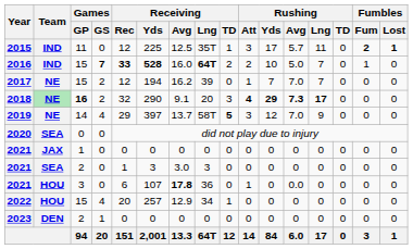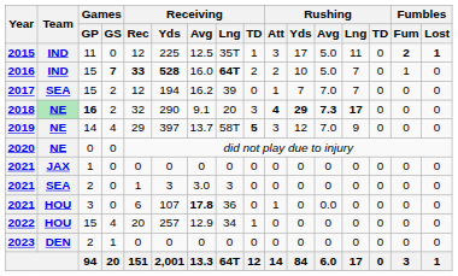 <table class=wikitable style="text-align:center;">
 <tr>
 <th rowspan="2">Year</th>
 <th rowspan="2">Team</th>
 <th colspan="2">Games</th>
 <th colspan="5">Receiving</th>
 <th colspan="5">Rushing</th>
 <th colspan="2">Fumbles</th>
 </tr>
 <tr>
 <th>GP</th>
 <th>GS</th>
 <th>Rec</th>
 <th>Yds</th>
 <th>Avg</th>
 <th>Lng</th>
 <th>TD</th>
 <th>Att</th>
 <th>Yds</th>
 <th>Avg</th>
 <th>Lng</th>
 <th>TD</th>
 <th>Fum</th>
 <th>Lost</th>
 </tr>
 <tr>
 <th><a href='#'>2015</a></th>
 <th><a href='#'>IND</a></th>
 <td>11</td>
 <td>0</td>
 <td>12</td>
 <td>225</td>
 <td>12.5</td>
 <td>35T</td>
 <td>1</td>
 <td>3</td>
 <td>17</td>
-<td>5.7</td>
+<td>5.0</td>
 <td>11</td>
 <td>0</td>
 <td><strong>2</strong></td>
 <td><strong>1</strong></td>
 </tr>
 <tr>
 <th><a href='#'>2016</a></th>
 <th><a href='#'>IND</a></th>
 <td>15</td>
 <td><strong>7</strong></td>
 <td><strong>33</strong></td>
 <td><strong>528</strong></td>
 <td>16.0</td>
 <td><strong>64T</strong></td>
 <td>2</td>
 <td>2</td>
 <td>10</td>
 <td>5.0</td>
 <td>7</td>
 <td>0</td>
 <td>1</td>
 <td>0</td>
 </tr>
 <tr>
 <th><a href='#'>2017</a></th>
-<th><a href='#'>NE</a></th>
+<th><a href='#'>SEA</a></th>
 <td>15</td>
 <td>2</td>
 <td>12</td>
 <td>194</td>
 <td>16.2</td>
 <td>39</td>
 <td>0</td>
 <td>1</td>
 <td>7</td>
 <td>7.0</td>
 <td>7</td>
 <td>0</td>
 <td>0</td>
 <td>0</td>
 </tr>
 <tr>
 <th><a href='#'>2018</a></th>
 <th style="background:#afe6ba; width:3em;"><a href='#'>NE</a></th>
 <td><strong>16</strong></td>
 <td>2</td>
 <td>32</td>
 <td>290</td>
 <td>9.1</td>
 <td>20</td>
 <td>3</td>
 <td><strong>4</strong></td>
 <td><strong>29</strong></td>
 <td><strong>7.3</strong></td>
 <td><strong>17</strong></td>
 <td>0</td>
 <td>0</td>
 <td>0</td>
 </tr>
 <tr>
 <th><a href='#'>2019</a></th>
 <th><a href='#'>NE</a></th>
 <td>14</td>
 <td>4</td>
 <td>29</td>
 <td>397</td>
 <td>13.7</td>
 <td>58T</td>
 <td><strong>5</strong></td>
 <td>3</td>
 <td>12</td>
 <td>7.0</td>
 <td>9</td>
 <td>0</td>
 <td>0</td>
 <td>0</td>
 </tr>
 <tr>
 <th><a href='#'>2020</a></th>
-<th><a href='#'>SEA</a></th>
+<th><a href='#'>NE</a></th>
 <td>0</td>
 <td>0</td>
 <td colspan="12"><em>did not play due to injury</em></td>
 </tr>
 <tr>
 <th><a href='#'>2021</a></th>
 <th><a href='#'>JAX</a></th>
 <td>1</td>
 <td>0</td>
 <td>0</td>
 <td>0</td>
 <td>0</td>
 <td>0</td>
 <td>0</td>
 <td>0</td>
 <td>0</td>
 <td>0</td>
 <td>0</td>
 <td>0</td>
 <td>0</td>
 <td>0</td>
 </tr>
 <tr>
 <th><a href='#'>2021</a></th>
 <th><a href='#'>SEA</a></th>
 <td>2</td>
 <td>0</td>
 <td>1</td>
 <td>3</td>
 <td>3.0</td>
 <td>3</td>
 <td>0</td>
 <td>0</td>
 <td>0</td>
 <td>0</td>
 <td>0</td>
 <td>0</td>
 <td>0</td>
 <td>0</td>
 </tr>
 <tr>
 <th><a href='#'>2021</a></th>
 <th><a href='#'>HOU</a></th>
 <td>3</td>
 <td>0</td>
 <td>6</td>
 <td>107</td>
 <td><strong>17.8</strong></td>
 <td>36</td>
 <td>0</td>
 <td>1</td>
 <td>0</td>
 <td>0.0</td>
 <td>0</td>
 <td>0</td>
 <td>0</td>
 <td>0</td>
 </tr>
 <tr>
 <th><a href='#'>2022</a></th>
 <th><a href='#'>HOU</a></th>
 <td>15</td>
 <td>4</td>
 <td>20</td>
 <td>257</td>
 <td>12.9</td>
 <td>34</td>
 <td>1</td>
 <td>0</td>
 <td>0</td>
 <td>0</td>
 <td>0</td>
 <td>0</td>
 <td>0</td>
 <td>0</td>
 </tr>
 <tr>
 <th><a href='#'>2023</a></th>
 <th><a href='#'>DEN</a></th>
 <td>2</td>
 <td>1</td>
 <td>0</td>
 <td>0</td>
 <td>0</td>
 <td>0</td>
 <td>0</td>
 <td>0</td>
 <td>0</td>
 <td>0</td>
 <td>0</td>
 <td>0</td>
 <td>0</td>
 <td>0</td>
 </tr>
 <tr>
 <th colspan="2"></th>
 <th>94</th>
 <th>20</th>
 <th>151</th>
 <th>2,001</th>
 <th>13.3</th>
 <th>64T</th>
 <th>12</th>
 <th>14</th>
 <th>84</th>
 <th>6.0</th>
 <th>17</th>
 <th>0</th>
 <th>3</th>
 <th>1</th>
 </tr>
 </table>
